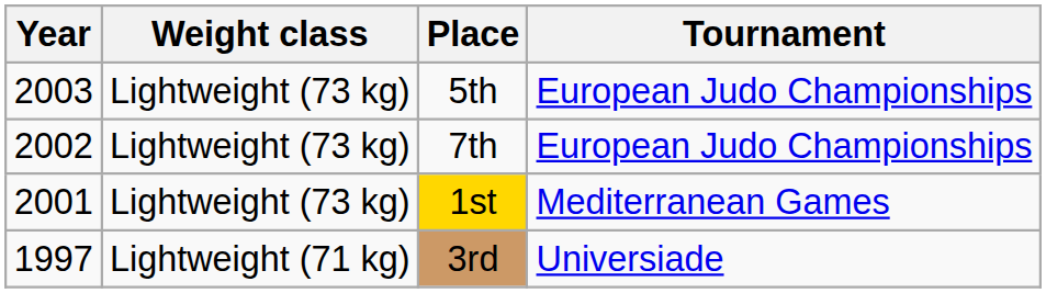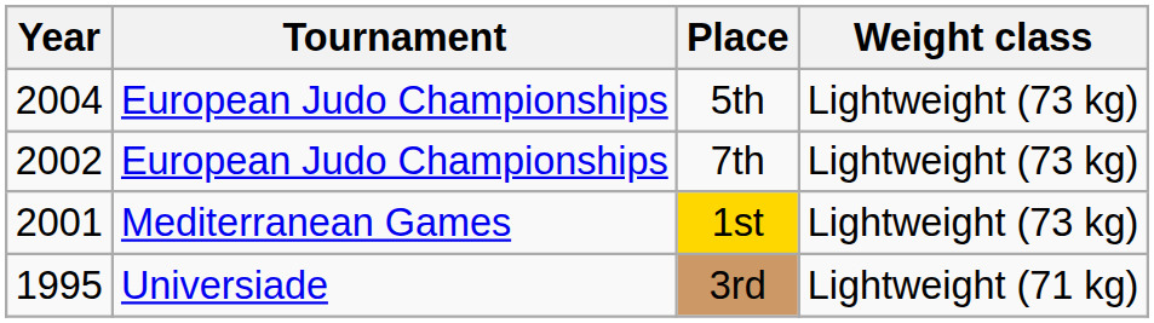 <table class="wikitable" style="border-collapse: collapse; font-size: 90%;">
 <tr>
 <th>Year</th>
+<th>Tournament</th>
+<th>Place</th>
 <th>Weight class</th>
-<th>Place</th>
-<th>Tournament</th>
 </tr>
 <tr>
-<td>2003</td>
+<td>2004</td>
+<td><a href='#'>European Judo Championships</a></td>
+<td align="center">5th</td>
 <td>Lightweight (73 kg)</td>
-<td align="center">5th</td>
-<td><a href='#'>European Judo Championships</a></td>
 </tr>
 <tr>
 <td>2002</td>
+<td><a href='#'>European Judo Championships</a></td>
+<td align="center">7th</td>
 <td>Lightweight (73 kg)</td>
-<td align="center">7th</td>
-<td><a href='#'>European Judo Championships</a></td>
 </tr>
 <tr>
 <td>2001</td>
+<td><a href='#'>Mediterranean Games</a></td>
+<td bgcolor="gold" align="center">1st</td>
 <td>Lightweight (73 kg)</td>
-<td bgcolor="gold" align="center">1st</td>
-<td><a href='#'>Mediterranean Games</a></td>
 </tr>
 <tr>
-<td>1997</td>
+<td>1995</td>
+<td><a href='#'>Universiade</a></td>
+<td bgcolor="cc9966" align="center">3rd</td>
 <td>Lightweight (71 kg)</td>
-<td bgcolor="cc9966" align="center">3rd</td>
-<td><a href='#'>Universiade</a></td>
 </tr>
 </table>
